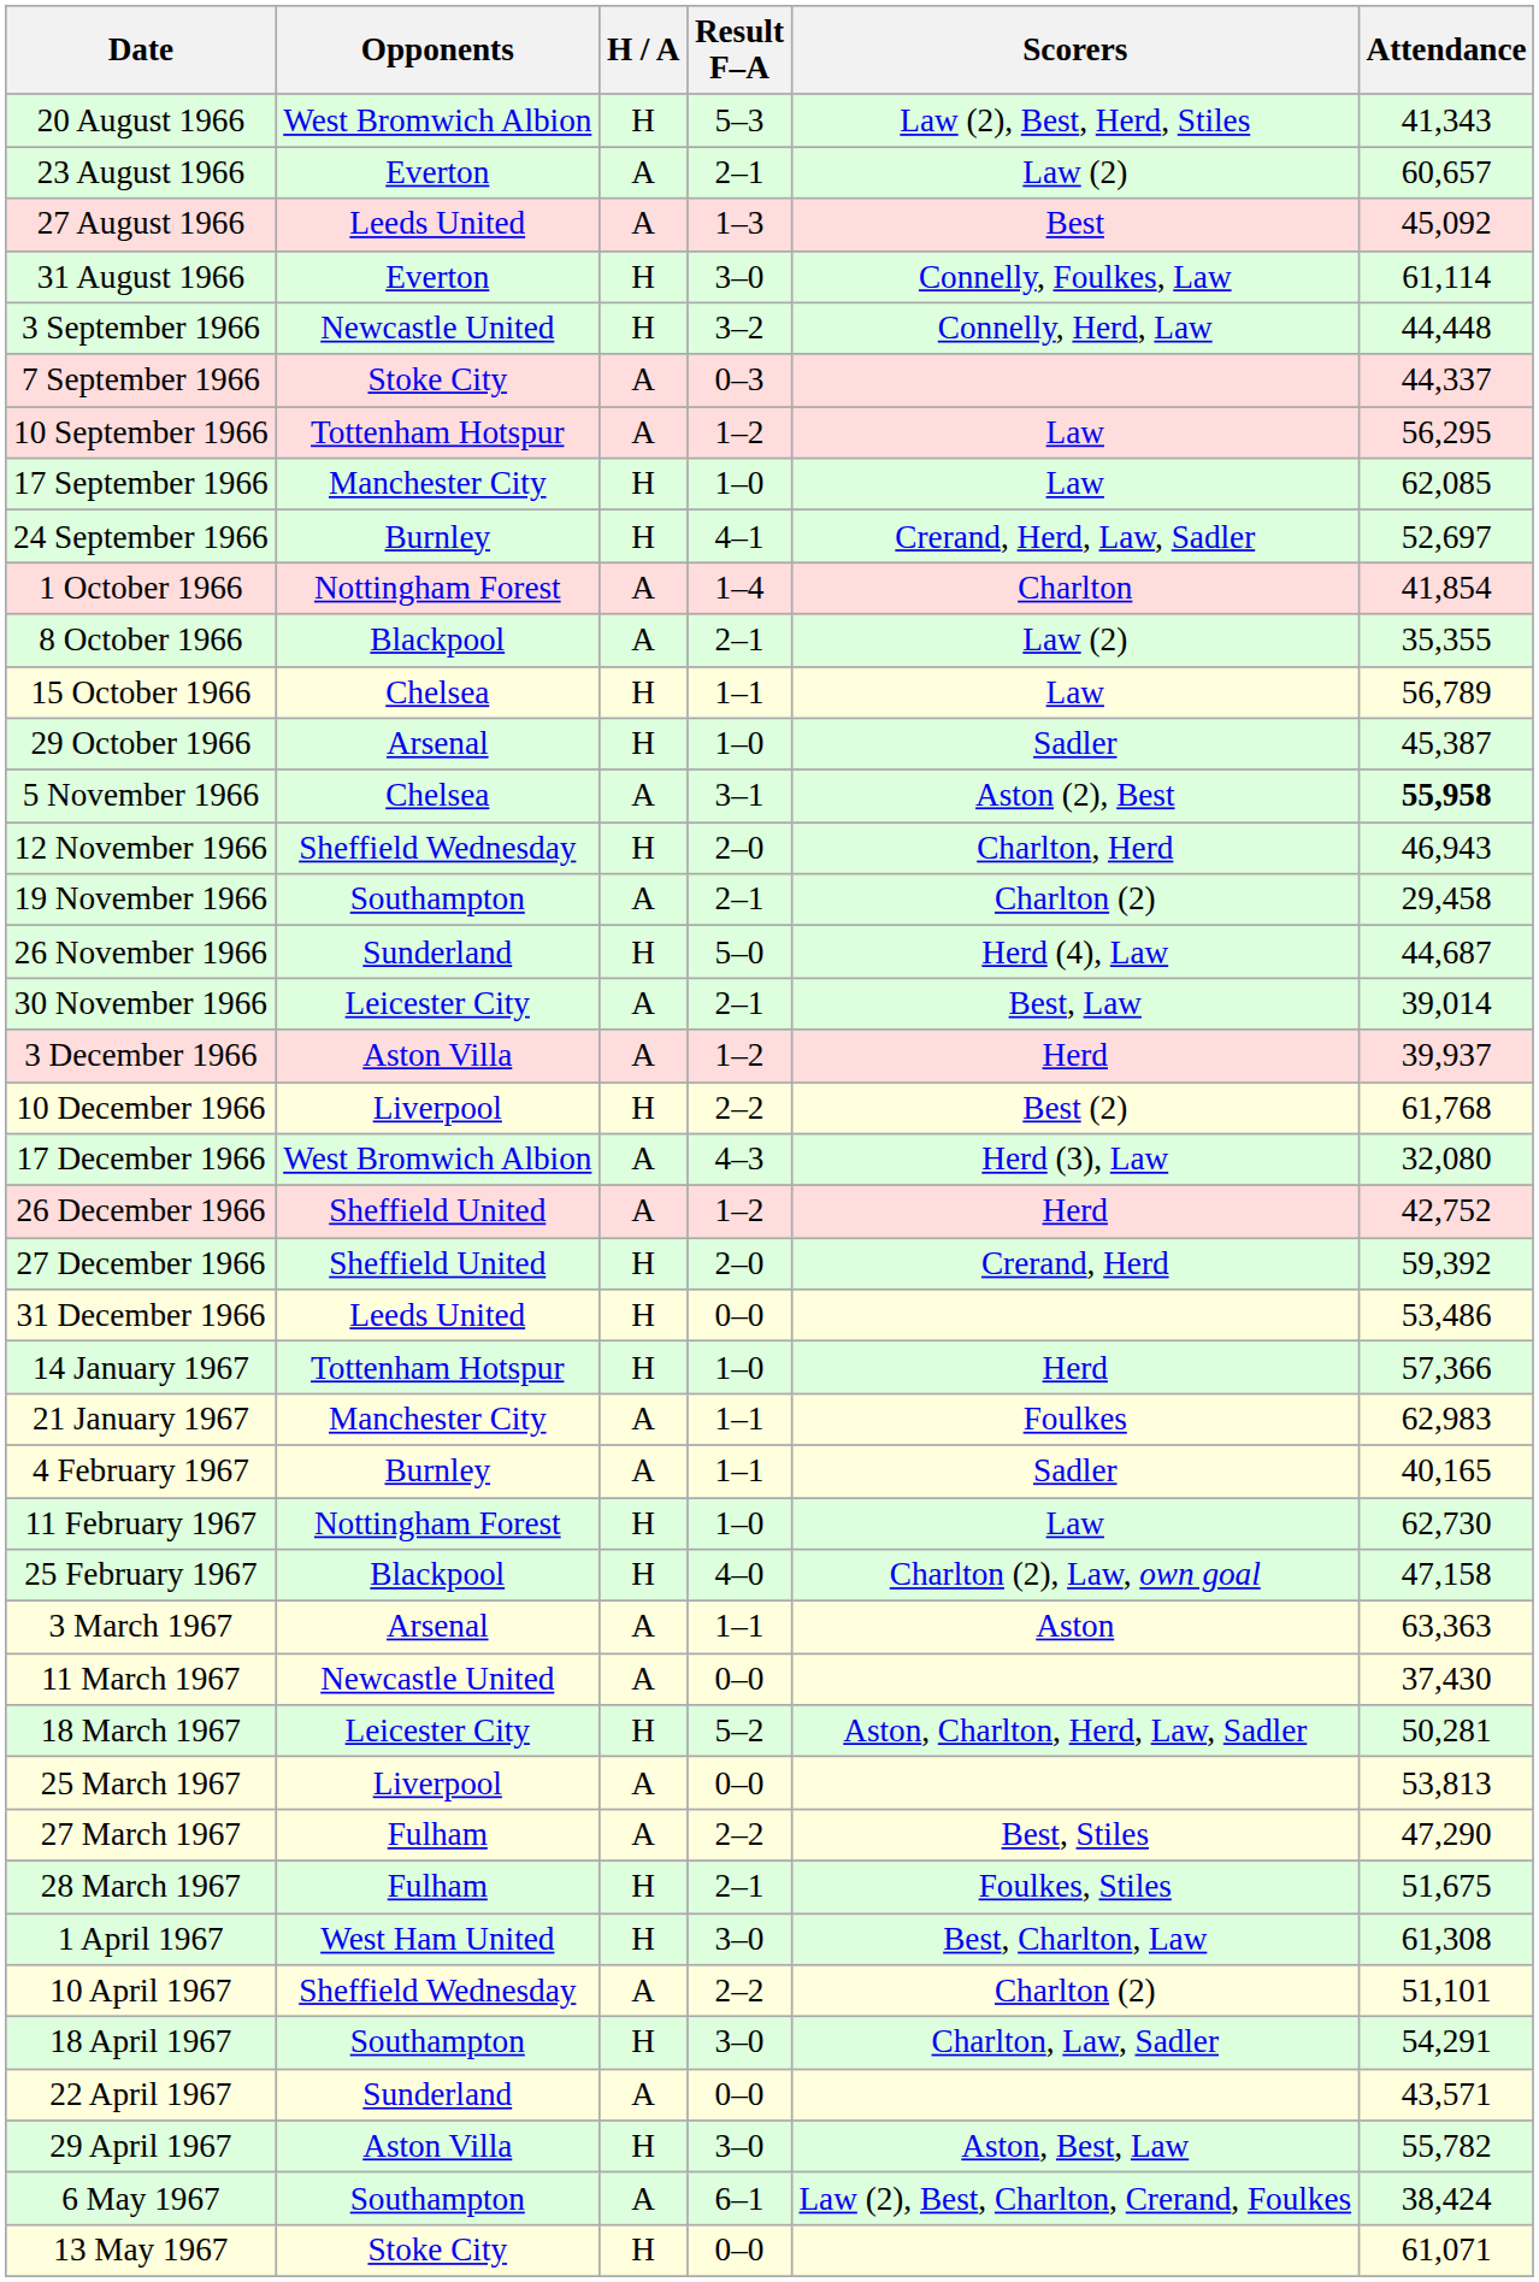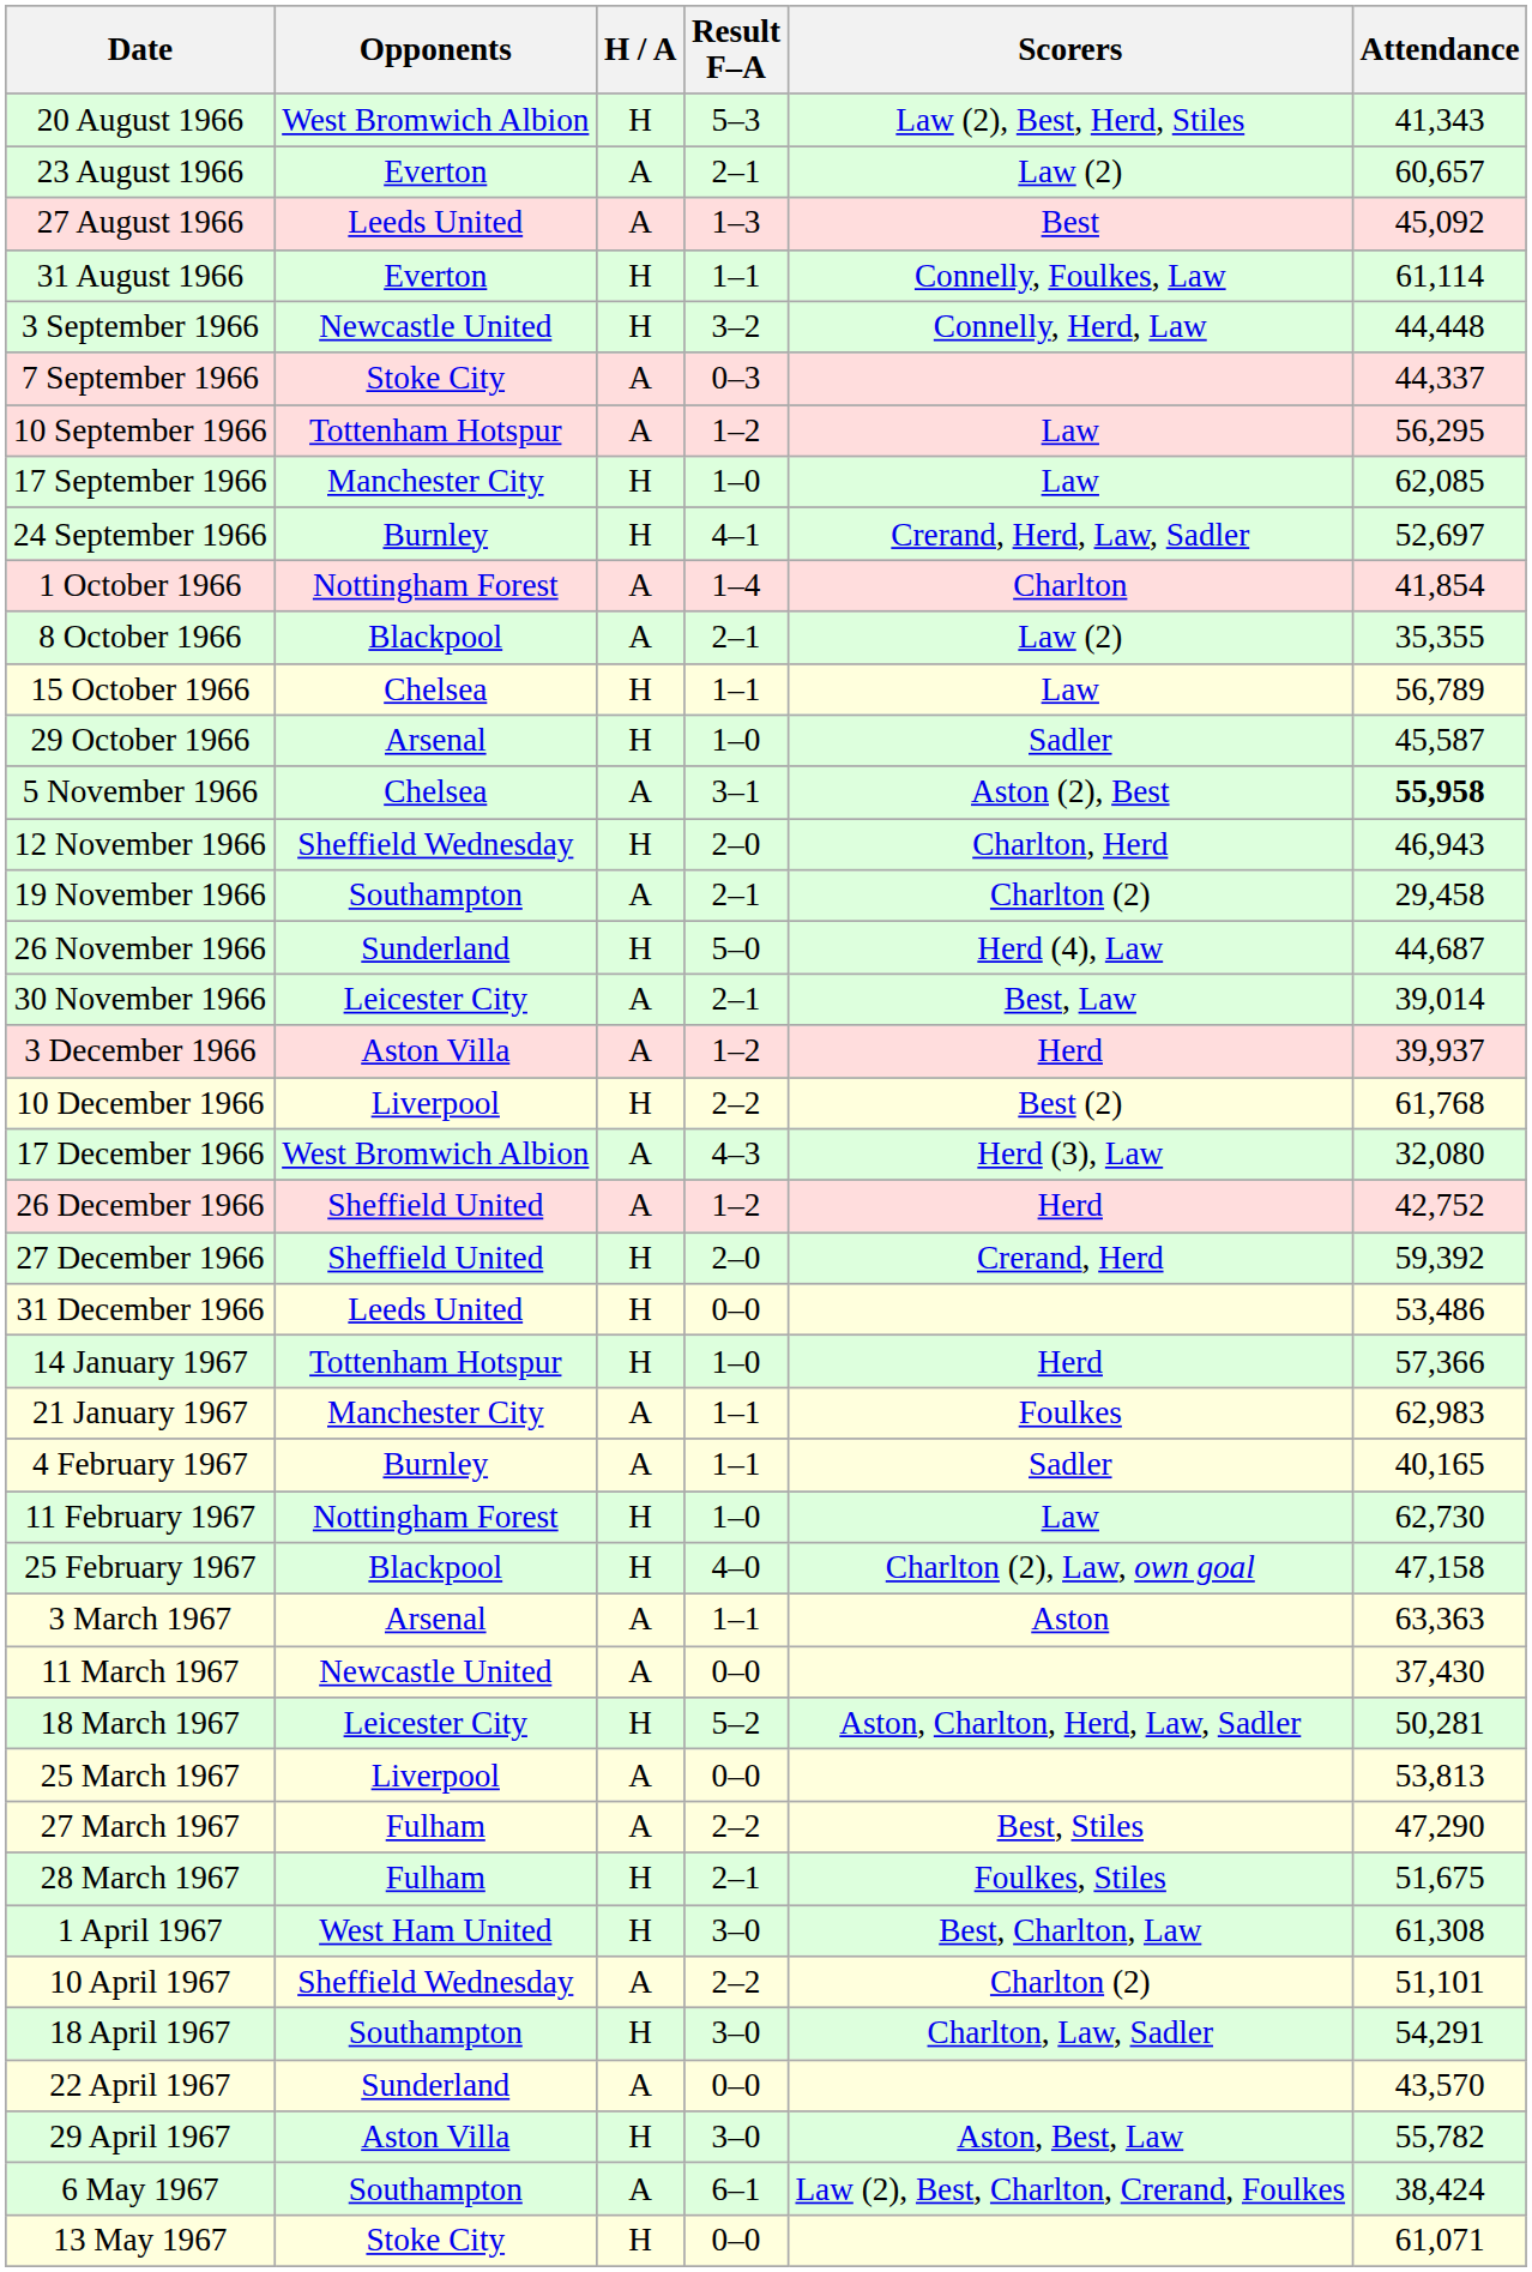 <table class="wikitable" style="text-align:center">
 <tr>
 <th>Date</th>
 <th>Opponents</th>
 <th>H / A</th>
 <th>Result<br>F–A</th>
 <th>Scorers</th>
 <th>Attendance</th>
 </tr>
 <tr bgcolor="#ddffdd">
 <td>20 August 1966</td>
 <td><a href='#'>West Bromwich Albion</a></td>
 <td>H</td>
 <td>5–3</td>
 <td><a href='#'>Law</a> (2), <a href='#'>Best</a>, <a href='#'>Herd</a>, <a href='#'>Stiles</a></td>
 <td>41,343</td>
 </tr>
 <tr bgcolor="#ddffdd">
 <td>23 August 1966</td>
 <td><a href='#'>Everton</a></td>
 <td>A</td>
 <td>2–1</td>
 <td><a href='#'>Law</a> (2)</td>
 <td>60,657</td>
 </tr>
 <tr bgcolor="#ffdddd">
 <td>27 August 1966</td>
 <td><a href='#'>Leeds United</a></td>
 <td>A</td>
 <td>1–3</td>
 <td><a href='#'>Best</a></td>
 <td>45,092</td>
 </tr>
 <tr bgcolor="#ddffdd">
 <td>31 August 1966</td>
 <td><a href='#'>Everton</a></td>
 <td>H</td>
-<td>3–0</td>
+<td>1–1</td>
 <td><a href='#'>Connelly</a>, <a href='#'>Foulkes</a>, <a href='#'>Law</a></td>
 <td>61,114</td>
 </tr>
 <tr bgcolor="#ddffdd">
 <td>3 September 1966</td>
 <td><a href='#'>Newcastle United</a></td>
 <td>H</td>
 <td>3–2</td>
 <td><a href='#'>Connelly</a>, <a href='#'>Herd</a>, <a href='#'>Law</a></td>
 <td>44,448</td>
 </tr>
 <tr bgcolor="#ffdddd">
 <td>7 September 1966</td>
 <td><a href='#'>Stoke City</a></td>
 <td>A</td>
 <td>0–3</td>
 <td></td>
 <td>44,337</td>
 </tr>
 <tr bgcolor="#ffdddd">
 <td>10 September 1966</td>
 <td><a href='#'>Tottenham Hotspur</a></td>
 <td>A</td>
 <td>1–2</td>
 <td><a href='#'>Law</a></td>
 <td>56,295</td>
 </tr>
 <tr bgcolor="#ddffdd">
 <td>17 September 1966</td>
 <td><a href='#'>Manchester City</a></td>
 <td>H</td>
 <td>1–0</td>
 <td><a href='#'>Law</a></td>
 <td>62,085</td>
 </tr>
 <tr bgcolor="#ddffdd">
 <td>24 September 1966</td>
 <td><a href='#'>Burnley</a></td>
 <td>H</td>
 <td>4–1</td>
 <td><a href='#'>Crerand</a>, <a href='#'>Herd</a>, <a href='#'>Law</a>, <a href='#'>Sadler</a></td>
 <td>52,697</td>
 </tr>
 <tr bgcolor="#ffdddd">
 <td>1 October 1966</td>
 <td><a href='#'>Nottingham Forest</a></td>
 <td>A</td>
 <td>1–4</td>
 <td><a href='#'>Charlton</a></td>
 <td>41,854</td>
 </tr>
 <tr bgcolor="#ddffdd">
 <td>8 October 1966</td>
 <td><a href='#'>Blackpool</a></td>
 <td>A</td>
 <td>2–1</td>
 <td><a href='#'>Law</a> (2)</td>
 <td>35,355</td>
 </tr>
 <tr bgcolor="#ffffdd">
 <td>15 October 1966</td>
 <td><a href='#'>Chelsea</a></td>
 <td>H</td>
 <td>1–1</td>
 <td><a href='#'>Law</a></td>
 <td>56,789</td>
 </tr>
 <tr bgcolor="#ddffdd">
 <td>29 October 1966</td>
 <td><a href='#'>Arsenal</a></td>
 <td>H</td>
 <td>1–0</td>
 <td><a href='#'>Sadler</a></td>
-<td>45,387</td>
+<td>45,587</td>
 </tr>
 <tr bgcolor="#ddffdd">
 <td>5 November 1966</td>
 <td><a href='#'>Chelsea</a></td>
 <td>A</td>
 <td>3–1</td>
 <td><a href='#'>Aston</a> (2), <a href='#'>Best</a></td>
 <td><strong>55,958</strong></td>
 </tr>
 <tr bgcolor="#ddffdd">
 <td>12 November 1966</td>
 <td><a href='#'>Sheffield Wednesday</a></td>
 <td>H</td>
 <td>2–0</td>
 <td><a href='#'>Charlton</a>, <a href='#'>Herd</a></td>
 <td>46,943</td>
 </tr>
 <tr bgcolor="#ddffdd">
 <td>19 November 1966</td>
 <td><a href='#'>Southampton</a></td>
 <td>A</td>
 <td>2–1</td>
 <td><a href='#'>Charlton</a> (2)</td>
 <td>29,458</td>
 </tr>
 <tr bgcolor="#ddffdd">
 <td>26 November 1966</td>
 <td><a href='#'>Sunderland</a></td>
 <td>H</td>
 <td>5–0</td>
 <td><a href='#'>Herd</a> (4), <a href='#'>Law</a></td>
 <td>44,687</td>
 </tr>
 <tr bgcolor="#ddffdd">
 <td>30 November 1966</td>
 <td><a href='#'>Leicester City</a></td>
 <td>A</td>
 <td>2–1</td>
 <td><a href='#'>Best</a>, <a href='#'>Law</a></td>
 <td>39,014</td>
 </tr>
 <tr bgcolor="#ffdddd">
 <td>3 December 1966</td>
 <td><a href='#'>Aston Villa</a></td>
 <td>A</td>
 <td>1–2</td>
 <td><a href='#'>Herd</a></td>
 <td>39,937</td>
 </tr>
 <tr bgcolor="#ffffdd">
 <td>10 December 1966</td>
 <td><a href='#'>Liverpool</a></td>
 <td>H</td>
 <td>2–2</td>
 <td><a href='#'>Best</a> (2)</td>
 <td>61,768</td>
 </tr>
 <tr bgcolor="#ddffdd">
 <td>17 December 1966</td>
 <td><a href='#'>West Bromwich Albion</a></td>
 <td>A</td>
 <td>4–3</td>
 <td><a href='#'>Herd</a> (3), <a href='#'>Law</a></td>
 <td>32,080</td>
 </tr>
 <tr bgcolor="#ffdddd">
 <td>26 December 1966</td>
 <td><a href='#'>Sheffield United</a></td>
 <td>A</td>
 <td>1–2</td>
 <td><a href='#'>Herd</a></td>
 <td>42,752</td>
 </tr>
 <tr bgcolor="#ddffdd">
 <td>27 December 1966</td>
 <td><a href='#'>Sheffield United</a></td>
 <td>H</td>
 <td>2–0</td>
 <td><a href='#'>Crerand</a>, <a href='#'>Herd</a></td>
 <td>59,392</td>
 </tr>
 <tr bgcolor="#ffffdd">
 <td>31 December 1966</td>
 <td><a href='#'>Leeds United</a></td>
 <td>H</td>
 <td>0–0</td>
 <td></td>
 <td>53,486</td>
 </tr>
 <tr bgcolor="#ddffdd">
 <td>14 January 1967</td>
 <td><a href='#'>Tottenham Hotspur</a></td>
 <td>H</td>
 <td>1–0</td>
 <td><a href='#'>Herd</a></td>
 <td>57,366</td>
 </tr>
 <tr bgcolor="#ffffdd">
 <td>21 January 1967</td>
 <td><a href='#'>Manchester City</a></td>
 <td>A</td>
 <td>1–1</td>
 <td><a href='#'>Foulkes</a></td>
 <td>62,983</td>
 </tr>
 <tr bgcolor="#ffffdd">
 <td>4 February 1967</td>
 <td><a href='#'>Burnley</a></td>
 <td>A</td>
 <td>1–1</td>
 <td><a href='#'>Sadler</a></td>
 <td>40,165</td>
 </tr>
 <tr bgcolor="#ddffdd">
 <td>11 February 1967</td>
 <td><a href='#'>Nottingham Forest</a></td>
 <td>H</td>
 <td>1–0</td>
 <td><a href='#'>Law</a></td>
 <td>62,730</td>
 </tr>
 <tr bgcolor="#ddffdd">
 <td>25 February 1967</td>
 <td><a href='#'>Blackpool</a></td>
 <td>H</td>
 <td>4–0</td>
 <td><a href='#'>Charlton</a> (2), <a href='#'>Law</a>, <em><a href='#'>own goal</a></em></td>
 <td>47,158</td>
 </tr>
 <tr bgcolor="#ffffdd">
 <td>3 March 1967</td>
 <td><a href='#'>Arsenal</a></td>
 <td>A</td>
 <td>1–1</td>
 <td><a href='#'>Aston</a></td>
 <td>63,363</td>
 </tr>
 <tr bgcolor="#ffffdd">
 <td>11 March 1967</td>
 <td><a href='#'>Newcastle United</a></td>
 <td>A</td>
 <td>0–0</td>
 <td></td>
 <td>37,430</td>
 </tr>
 <tr bgcolor="#ddffdd">
 <td>18 March 1967</td>
 <td><a href='#'>Leicester City</a></td>
 <td>H</td>
 <td>5–2</td>
 <td><a href='#'>Aston</a>, <a href='#'>Charlton</a>, <a href='#'>Herd</a>, <a href='#'>Law</a>, <a href='#'>Sadler</a></td>
 <td>50,281</td>
 </tr>
 <tr bgcolor="#ffffdd">
 <td>25 March 1967</td>
 <td><a href='#'>Liverpool</a></td>
 <td>A</td>
 <td>0–0</td>
 <td></td>
 <td>53,813</td>
 </tr>
 <tr bgcolor="#ffffdd">
 <td>27 March 1967</td>
 <td><a href='#'>Fulham</a></td>
 <td>A</td>
 <td>2–2</td>
 <td><a href='#'>Best</a>, <a href='#'>Stiles</a></td>
 <td>47,290</td>
 </tr>
 <tr bgcolor="#ddffdd">
 <td>28 March 1967</td>
 <td><a href='#'>Fulham</a></td>
 <td>H</td>
 <td>2–1</td>
 <td><a href='#'>Foulkes</a>, <a href='#'>Stiles</a></td>
 <td>51,675</td>
 </tr>
 <tr bgcolor="#ddffdd">
 <td>1 April 1967</td>
 <td><a href='#'>West Ham United</a></td>
 <td>H</td>
 <td>3–0</td>
 <td><a href='#'>Best</a>, <a href='#'>Charlton</a>, <a href='#'>Law</a></td>
 <td>61,308</td>
 </tr>
 <tr bgcolor="#ffffdd">
 <td>10 April 1967</td>
 <td><a href='#'>Sheffield Wednesday</a></td>
 <td>A</td>
 <td>2–2</td>
 <td><a href='#'>Charlton</a> (2)</td>
 <td>51,101</td>
 </tr>
 <tr bgcolor="#ddffdd">
 <td>18 April 1967</td>
 <td><a href='#'>Southampton</a></td>
 <td>H</td>
 <td>3–0</td>
 <td><a href='#'>Charlton</a>, <a href='#'>Law</a>, <a href='#'>Sadler</a></td>
 <td>54,291</td>
 </tr>
 <tr bgcolor="#ffffdd">
 <td>22 April 1967</td>
 <td><a href='#'>Sunderland</a></td>
 <td>A</td>
 <td>0–0</td>
 <td></td>
-<td>43,571</td>
+<td>43,570</td>
 </tr>
 <tr bgcolor="#ddffdd">
 <td>29 April 1967</td>
 <td><a href='#'>Aston Villa</a></td>
 <td>H</td>
 <td>3–0</td>
 <td><a href='#'>Aston</a>, <a href='#'>Best</a>, <a href='#'>Law</a></td>
 <td>55,782</td>
 </tr>
 <tr bgcolor="#ddffdd">
 <td>6 May 1967</td>
 <td><a href='#'>Southampton</a></td>
 <td>A</td>
 <td>6–1</td>
 <td><a href='#'>Law</a> (2), <a href='#'>Best</a>, <a href='#'>Charlton</a>, <a href='#'>Crerand</a>, <a href='#'>Foulkes</a></td>
 <td>38,424</td>
 </tr>
 <tr bgcolor="#ffffdd">
 <td>13 May 1967</td>
 <td><a href='#'>Stoke City</a></td>
 <td>H</td>
 <td>0–0</td>
 <td></td>
 <td>61,071</td>
 </tr>
 </table>
